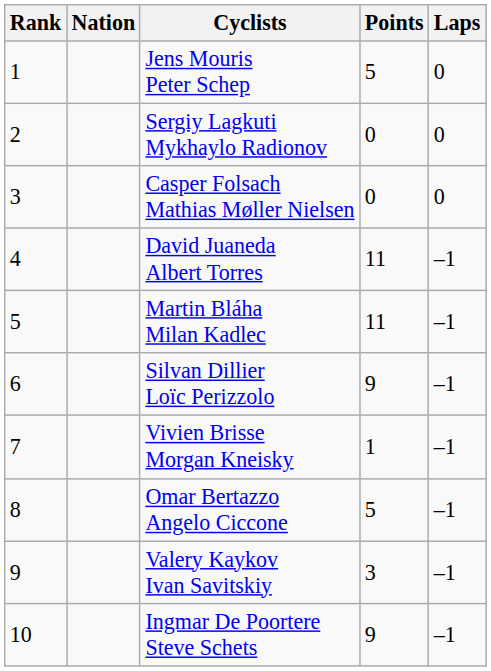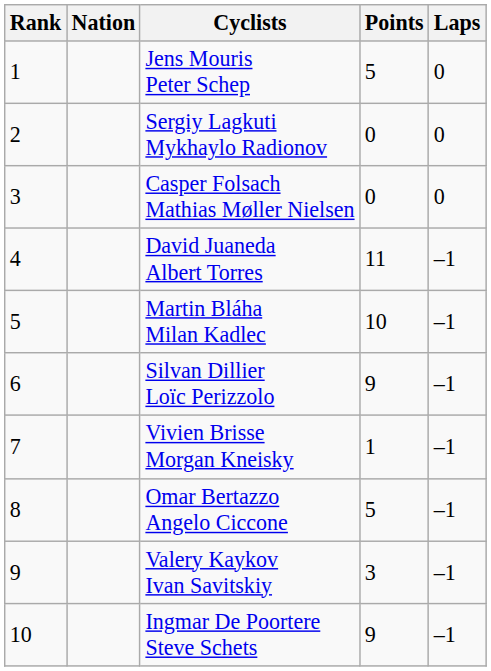 <table class="wikitable" style="font-size:95%;">
 <tr>
 <th>Rank</th>
 <th>Nation</th>
 <th>Cyclists</th>
 <th>Points</th>
 <th>Laps</th>
 </tr>
 <tr>
 <td>1</td>
 <td></td>
 <td><a href='#'>Jens Mouris</a><br><a href='#'>Peter Schep</a></td>
 <td>5</td>
 <td>0</td>
 </tr>
 <tr>
 <td>2</td>
 <td></td>
 <td><a href='#'>Sergiy Lagkuti</a><br><a href='#'>Mykhaylo Radionov</a></td>
 <td>0</td>
 <td>0</td>
 </tr>
 <tr>
 <td>3</td>
 <td></td>
 <td><a href='#'>Casper Folsach</a><br><a href='#'>Mathias Møller Nielsen</a></td>
 <td>0</td>
 <td>0</td>
 </tr>
 <tr>
 <td>4</td>
 <td></td>
 <td><a href='#'>David Juaneda</a><br><a href='#'>Albert Torres</a></td>
 <td>11</td>
 <td>–1</td>
 </tr>
 <tr>
 <td>5</td>
 <td></td>
 <td><a href='#'>Martin Bláha</a><br><a href='#'>Milan Kadlec</a></td>
-<td>11</td>
+<td>10</td>
 <td>–1</td>
 </tr>
 <tr>
 <td>6</td>
 <td></td>
 <td><a href='#'>Silvan Dillier</a><br><a href='#'>Loïc Perizzolo</a></td>
 <td>9</td>
 <td>–1</td>
 </tr>
 <tr>
 <td>7</td>
 <td></td>
 <td><a href='#'>Vivien Brisse</a><br><a href='#'>Morgan Kneisky</a></td>
 <td>1</td>
 <td>–1</td>
 </tr>
 <tr>
 <td>8</td>
 <td></td>
 <td><a href='#'>Omar Bertazzo</a><br><a href='#'>Angelo Ciccone</a></td>
 <td>5</td>
 <td>–1</td>
 </tr>
 <tr>
 <td>9</td>
 <td></td>
 <td><a href='#'>Valery Kaykov</a><br><a href='#'>Ivan Savitskiy</a></td>
 <td>3</td>
 <td>–1</td>
 </tr>
 <tr>
 <td>10</td>
 <td></td>
 <td><a href='#'>Ingmar De Poortere</a><br><a href='#'>Steve Schets</a></td>
 <td>9</td>
 <td>–1</td>
 </tr>
 </table>
